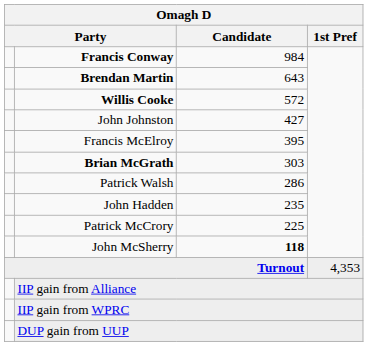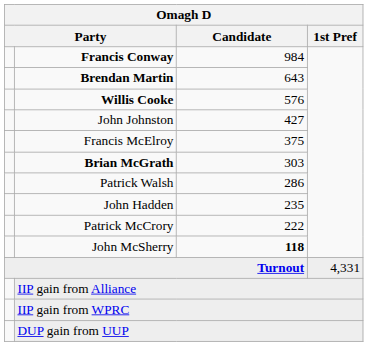 <table class="wikitable">
 <tr>
 <th colspan="4" align="center">Omagh D</th>
 </tr>
 <tr>
 <th colspan="2" align="center" width=200>Party</th>
 <th width=150>Candidate</th>
 <th width=60>1st Pref</th>
 </tr>
 <tr>
 <td></td>
 <td align="right"><strong>Francis Conway</strong></td>
 <td align="right">984</td>
 </tr>
 <tr>
 <td></td>
 <td align="right"><strong>Brendan Martin</strong></td>
 <td align="right">643</td>
 </tr>
 <tr>
 <td></td>
 <td align="right"><strong>Willis Cooke</strong></td>
-<td align="right">572</td>
+<td align="right">576</td>
 </tr>
 <tr>
 <td></td>
 <td align="right">John Johnston</td>
 <td align="right">427</td>
 </tr>
 <tr>
 <td></td>
 <td align="right">Francis McElroy</td>
-<td align="right">395</td>
+<td align="right">375</td>
 </tr>
 <tr>
 <td></td>
 <td align="right"><strong>Brian McGrath</strong></td>
 <td align="right">303</td>
 </tr>
 <tr>
 <td></td>
 <td align="right">Patrick Walsh</td>
 <td align="right">286</td>
 </tr>
 <tr>
 <td></td>
 <td align="right">John Hadden</td>
 <td align="right">235</td>
 </tr>
 <tr>
 <td></td>
 <td align="right">Patrick McCrory</td>
-<td align="right">225</td>
+<td align="right">222</td>
 </tr>
 <tr>
 <td></td>
 <td align="right">John McSherry</td>
 <td align="right"><strong>118</strong></td>
 </tr>
 <tr bgcolor="EEEEEE">
 <td colspan=3 align="right"><strong><a href='#'>Turnout</a></strong></td>
-<td align="right">4,353</td>
+<td align="right">4,331</td>
 </tr>
 <tr>
 <td bgcolor=></td>
 <td colspan=4 bgcolor="EEEEEE"><a href='#'>IIP</a> gain from <a href='#'>Alliance</a></td>
 </tr>
 <tr>
 <td bgcolor=></td>
 <td colspan=4 bgcolor="EEEEEE"><a href='#'>IIP</a> gain from <a href='#'>WPRC</a></td>
 </tr>
 <tr>
 <td bgcolor=></td>
 <td colspan=4 bgcolor="EEEEEE"><a href='#'>DUP</a> gain from <a href='#'>UUP</a></td>
 </tr>
 </table>
